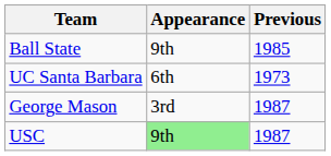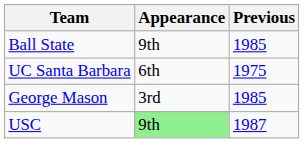 <table class="wikitable sortable">
 <tr>
 <th>Team</th>
 <th>Appearance</th>
 <th>Previous</th>
 </tr>
 <tr>
 <td><a href='#'>Ball State</a></td>
 <td>9th</td>
 <td><a href='#'>1985</a></td>
 </tr>
 <tr>
 <td><a href='#'>UC Santa Barbara</a></td>
 <td>6th</td>
-<td><a href='#'>1973</a></td>
+<td><a href='#'>1975</a></td>
 </tr>
 <tr>
 <td><a href='#'>George Mason</a></td>
 <td>3rd</td>
-<td><a href='#'>1987</a></td>
+<td><a href='#'>1985</a></td>
 </tr>
 <tr>
 <td><a href='#'>USC</a></td>
 <td style="background: lightgreen;">9th</td>
 <td><a href='#'>1987</a></td>
 </tr>
 </table>
